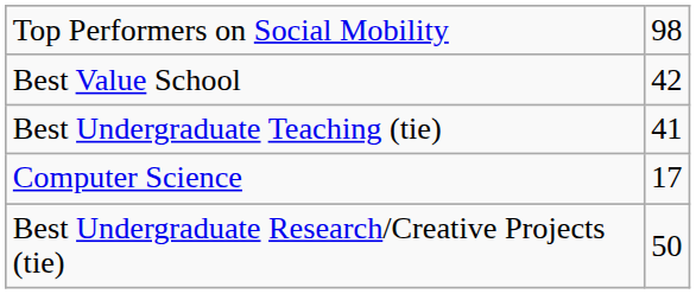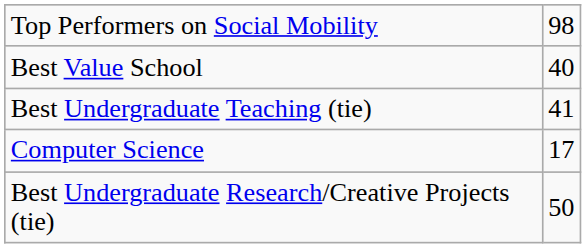 <table class="wikitable floatright" style="width: 22em;">
 <tr>
 <td>Top Performers on <a href='#'>Social Mobility</a></td>
 <td>98</td>
 </tr>
 <tr>
 <td>Best <a href='#'>Value</a> School</td>
-<td>42</td>
+<td>40</td>
 </tr>
 <tr>
 <td>Best <a href='#'>Undergraduate</a> <a href='#'>Teaching</a> (tie)</td>
 <td>41</td>
 </tr>
 <tr>
 <td><a href='#'>Computer Science</a></td>
 <td>17</td>
 </tr>
 <tr>
 <td>Best <a href='#'>Undergraduate</a> <a href='#'>Research</a>/Creative Projects (tie)</td>
 <td>50</td>
 </tr>
 </table>
